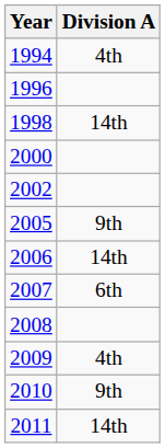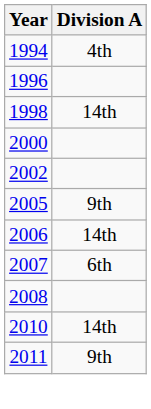 <table class="wikitable" style="text-align:center">
 <tr>
 <th>Year</th>
 <th>Division A</th>
 </tr>
 <tr>
 <td><a href='#'>1994</a></td>
 <td>4th</td>
 </tr>
 <tr>
 <td><a href='#'>1996</a></td>
 <td></td>
 </tr>
 <tr>
 <td><a href='#'>1998</a></td>
 <td>14th</td>
 </tr>
 <tr>
 <td><a href='#'>2000</a></td>
 <td></td>
 </tr>
 <tr>
 <td><a href='#'>2002</a></td>
 <td></td>
 </tr>
 <tr>
 <td><a href='#'>2005</a></td>
 <td>9th</td>
 </tr>
 <tr>
 <td><a href='#'>2006</a></td>
 <td>14th</td>
 </tr>
 <tr>
 <td><a href='#'>2007</a></td>
 <td>6th</td>
 </tr>
 <tr>
 <td><a href='#'>2008</a></td>
 <td></td>
 </tr>
 <tr>
-<td><a href='#'>2009</a></td>
-<td>4th</td>
-</tr>
-<tr>
 <td><a href='#'>2010</a></td>
-<td>9th</td>
+<td>14th</td>
 </tr>
 <tr>
 <td><a href='#'>2011</a></td>
-<td>14th</td>
+<td>9th</td>
 </tr>
 </table>
